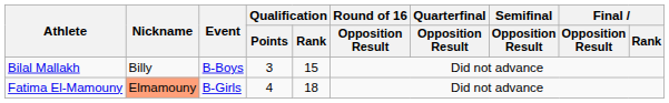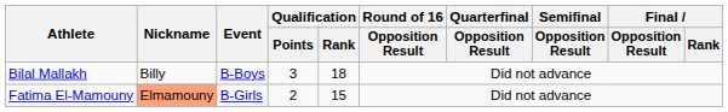 <table class="wikitable" style="font-size:90%">
 <tr>
 <th rowspan=2>Athlete</th>
 <th rowspan=2>Nickname</th>
 <th rowspan=2>Event</th>
 <th colspan=2>Qualification</th>
 <th>Round of 16</th>
 <th>Quarterfinal</th>
 <th>Semifinal</th>
 <th colspan=2>Final / </th>
 </tr>
 <tr style="font-size: 95%">
 <th>Points</th>
 <th>Rank</th>
 <th>Opposition<br>Result</th>
 <th>Opposition<br>Result</th>
 <th>Opposition<br>Result</th>
 <th>Opposition<br>Result</th>
 <th>Rank</th>
 </tr>
 <tr align=center>
 <td align=left><a href='#'>Bilal Mallakh</a></td>
 <td align=left>Billy</td>
 <td align=left><a href='#'>B-Boys</a></td>
 <td>3</td>
-<td>15</td>
+<td>18</td>
 <td colspan="5">Did not advance</td>
 </tr>
 <tr align=center>
 <td align=left><a href='#'>Fatima El-Mamouny</a></td>
 <td align=left style="background: lightsalmon;">Elmamouny</td>
 <td align=left><a href='#'>B-Girls</a></td>
-<td>4</td>
-<td>18</td>
+<td>2</td>
+<td>15</td>
 <td colspan="5">Did not advance</td>
 </tr>
 </table>
